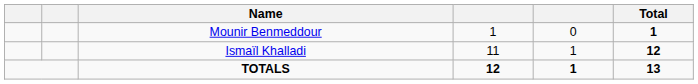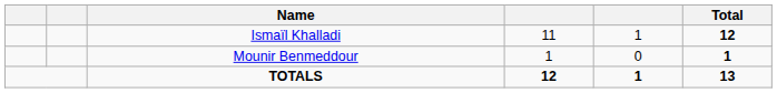 <table class="wikitable sortable alternance"  style="font-size:85%; text-align:center; line-height:14px; width:60%;">
 <tr>
 <th width=15></th>
 <th width=15></th>
 <th width=210>Name</th>
 <th width=40></th>
 <th width=40></th>
 <th width=40><strong>Total</strong></th>
 </tr>
 <tr>
 <td></td>
 <td></td>
+<td><a href='#'>Ismaïl Khalladi</a></td>
+<td>11</td>
+<td>1</td>
+<td><strong>12</strong></td>
+</tr>
+<tr>
+<td></td>
+<td></td>
 <td><a href='#'>Mounir Benmeddour</a></td>
 <td>1</td>
 <td>0</td>
 <td><strong>1</strong></td>
-</tr>
-<tr>
-<td></td>
-<td></td>
-<td><a href='#'>Ismaïl Khalladi</a></td>
-<td>11</td>
-<td>1</td>
-<td><strong>12</strong></td>
 </tr>
 <tr>
 <td colspan="2"></td>
 <td><strong>TOTALS</strong></td>
 <td><strong>12</strong></td>
 <td><strong>1</strong></td>
 <td><strong>13</strong></td>
 </tr>
 </table>
